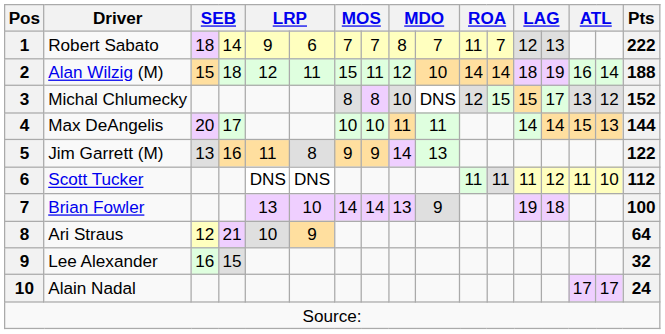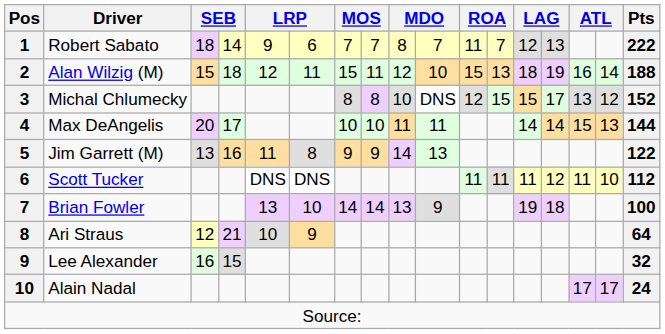 <table class="wikitable" style="font-size:85%; text-align:center">
 <tr style="background:#f9f9f9" valign="top">
 <th valign="middle">Pos</th>
 <th valign="middle">Driver</th>
 <th colspan=2><a href='#'>SEB</a></th>
 <th colspan=2><a href='#'>LRP</a></th>
 <th colspan=2><a href='#'>MOS</a></th>
 <th colspan=2><a href='#'>MDO</a></th>
 <th colspan=2><a href='#'>ROA</a></th>
 <th colspan=2><a href='#'>LAG</a></th>
 <th colspan=2><a href='#'>ATL</a></th>
 <th valign="middle">Pts</th>
 </tr>
 <tr>
 <th>1</th>
 <td align="left"> Robert Sabato</td>
 <td style="background:#EFCFFF;">18</td>
 <td style="background:#FFFFBF;">14</td>
 <td style="background:#FFFFBF;">9</td>
 <td style="background:#FFFFBF;">6</td>
 <td style="background:#FFFFBF;">7</td>
 <td style="background:#FFFFBF;">7</td>
 <td style="background:#FFFFBF;">8</td>
 <td style="background:#FFFFBF;">7</td>
 <td style="background:#FFFFBF;">11</td>
 <td style="background:#FFFFBF;">7</td>
 <td style="background:#DFDFDF;">12</td>
 <td style="background:#DFDFDF;">13</td>
 <td></td>
 <td></td>
 <th>222</th>
 </tr>
 <tr>
 <th>2</th>
 <td align="left"> <a href='#'>Alan Wilzig</a> (M)</td>
 <td style="background:#FFDF9F;">15</td>
 <td style="background:#DFFFDF;">18</td>
 <td style="background:#DFFFDF;">12</td>
 <td style="background:#DFFFDF;">11</td>
 <td style="background:#DFFFDF;">15</td>
 <td style="background:#DFFFDF;">11</td>
 <td style="background:#DFFFDF;">12</td>
 <td style="background:#FFDF9F;">10</td>
-<td style="background:#FFDF9F;">14</td>
-<td style="background:#FFDF9F;">14</td>
+<td style="background:#FFDF9F;">15</td>
+<td style="background:#FFDF9F;">13</td>
 <td style="background:#EFCFFF;">18</td>
 <td style="background:#EFCFFF;">19</td>
 <td style="background:#DFFFDF;">16</td>
 <td style="background:#DFFFDF;">14</td>
 <th>188</th>
 </tr>
 <tr>
 <th>3</th>
 <td align="left"> Michal Chlumecky</td>
 <td></td>
 <td></td>
 <td></td>
 <td></td>
 <td style="background:#DFDFDF;">8</td>
 <td style="background:#EFCFFF;">8</td>
 <td style="background:#DFDFDF;">10</td>
 <td style="background:#FFFFFF;">DNS</td>
 <td style="background:#DFDFDF;">12</td>
 <td style="background:#DFFFDF;">15</td>
 <td style="background:#FFDF9F;">15</td>
 <td style="background:#DFFFDF;">17</td>
 <td style="background:#DFDFDF;">13</td>
 <td style="background:#DFDFDF;">12</td>
 <th>152</th>
 </tr>
 <tr>
 <th>4</th>
 <td align="left"> Max DeAngelis</td>
 <td style="background:#EFCFFF;">20</td>
 <td style="background:#DFFFDF;">17</td>
 <td></td>
 <td></td>
 <td style="background:#DFFFDF;">10</td>
 <td style="background:#DFFFDF;">10</td>
 <td style="background:#FFDF9F;">11</td>
 <td style="background:#DFFFDF;">11</td>
 <td></td>
 <td></td>
 <td style="background:#DFFFDF;">14</td>
 <td style="background:#FFDF9F;">14</td>
 <td style="background:#FFDF9F;">15</td>
 <td style="background:#FFDF9F;">13</td>
 <th>144</th>
 </tr>
 <tr>
 <th>5</th>
 <td align="left"> Jim Garrett (M)</td>
 <td style="background:#DFDFDF;">13</td>
 <td style="background:#FFDF9F;">16</td>
 <td style="background:#FFDF9F;">11</td>
 <td style="background:#DFDFDF;">8</td>
 <td style="background:#FFDF9F;">9</td>
 <td style="background:#FFDF9F;">9</td>
 <td style="background:#EFCFFF;">14</td>
 <td style="background:#DFFFDF;">13</td>
 <td></td>
 <td></td>
 <td></td>
 <td></td>
 <td></td>
 <td></td>
 <th>122</th>
 </tr>
 <tr>
 <th>6</th>
 <td align="left"> <a href='#'>Scott Tucker</a></td>
 <td></td>
 <td></td>
 <td style="background:#FFFFFF;">DNS</td>
 <td style="background:#FFFFFF;">DNS</td>
 <td></td>
 <td></td>
 <td></td>
 <td></td>
 <td style="background:#DFFFDF;">11</td>
 <td style="background:#DFDFDF;">11</td>
 <td style="background:#FFFFBF;">11</td>
 <td style="background:#FFFFBF;">12</td>
 <td style="background:#FFFFBF;">11</td>
 <td style="background:#FFFFBF;">10</td>
 <th>112</th>
 </tr>
 <tr>
 <th>7</th>
 <td align="left"> <a href='#'>Brian Fowler</a></td>
 <td></td>
 <td></td>
 <td style="background:#EFCFFF;">13</td>
 <td style="background:#EFCFFF;">10</td>
 <td style="background:#EFCFFF;">14</td>
 <td style="background:#EFCFFF;">14</td>
 <td style="background:#EFCFFF;">13</td>
 <td style="background:#DFDFDF;">9</td>
 <td></td>
 <td></td>
 <td style="background:#EFCFFF;">19</td>
 <td style="background:#EFCFFF;">18</td>
 <td></td>
 <td></td>
 <th>100</th>
 </tr>
 <tr>
 <th>8</th>
 <td align="left"> Ari Straus</td>
 <td style="background:#FFFFBF;">12</td>
 <td style="background:#EFCFFF;">21</td>
 <td style="background:#DFDFDF;">10</td>
 <td style="background:#FFDF9F;">9</td>
 <td></td>
 <td></td>
 <td></td>
 <td></td>
 <td></td>
 <td></td>
 <td></td>
 <td></td>
 <td></td>
 <td></td>
 <th>64</th>
 </tr>
 <tr>
 <th>9</th>
 <td align="left"> Lee Alexander</td>
 <td style="background:#DFFFDF;">16</td>
 <td style="background:#DFDFDF;">15</td>
 <td></td>
 <td></td>
 <td></td>
 <td></td>
 <td></td>
 <td></td>
 <td></td>
 <td></td>
 <td></td>
 <td></td>
 <td></td>
 <td></td>
 <th>32</th>
 </tr>
 <tr>
 <th>10</th>
 <td align="left"> Alain Nadal</td>
 <td></td>
 <td></td>
 <td></td>
 <td></td>
 <td></td>
 <td></td>
 <td></td>
 <td></td>
 <td></td>
 <td></td>
 <td></td>
 <td></td>
 <td style="background:#EFCFFF;">17</td>
 <td style="background:#EFCFFF;">17</td>
 <th>24</th>
 </tr>
 <tr>
 <td colspan=17 style="text-align:center;">Source:</td>
 </tr>
 </table>
